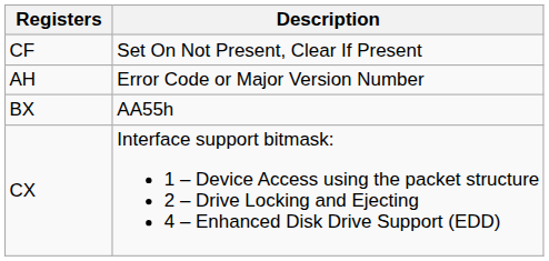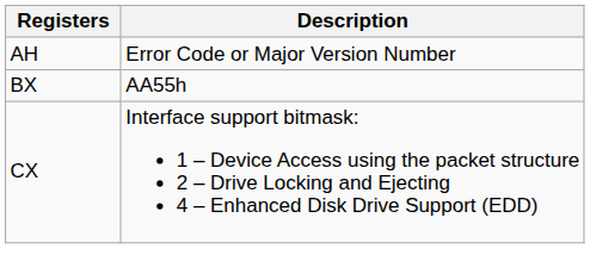 <table class="wikitable">
 <tr ---->
 <th>Registers</th>
 <th>Description</th>
-</tr>
-<tr ---->
-<td width="20%">CF</td>
-<td width="80%">Set On Not Present, Clear If Present</td>
 </tr>
 <tr ---->
 <td width="20%">AH</td>
 <td width="80%">Error Code or Major Version Number</td>
 </tr>
 <tr ---->
 <td width="20%">BX</td>
 <td width="80%">AA55h</td>
 </tr>
 <tr ---->
 <td width="20%">CX</td>
 <td width="80%">Interface support bitmask:<br><ul><li>1 – Device Access using the packet structure</li><li>2 – Drive Locking and Ejecting</li><li>4 – Enhanced Disk Drive Support (EDD)</li></ul></td>
 </tr>
 </table>
